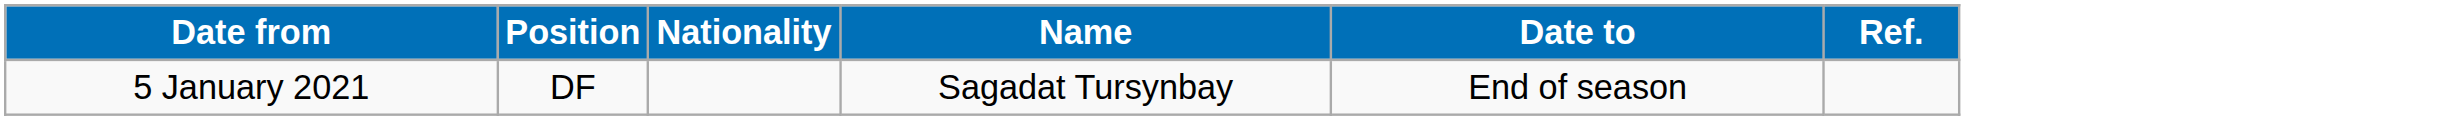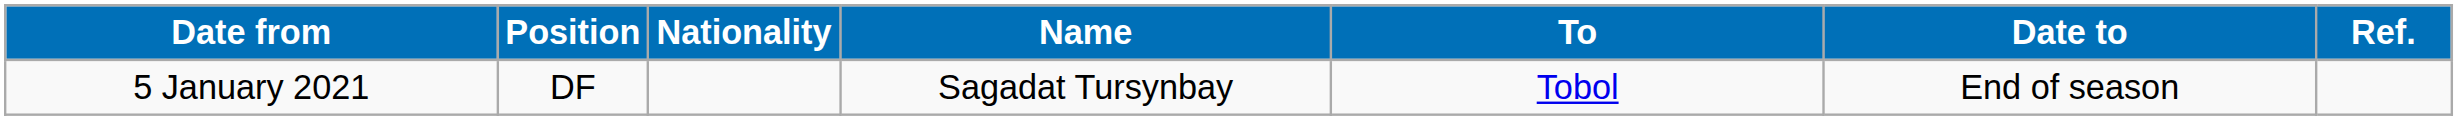 <table class="wikitable" style="text-align:center; font-size:90%; ">
 <tr>
 <th style="background:#0070B8; color:#FFFFFF; width:200px;">Date from</th>
 <th style="background:#0070B8; color:#FFFFFF; width:50px;">Position</th>
 <th style="background:#0070B8; color:#FFFFFF; width:50px;">Nationality</th>
 <th style="background:#0070B8; color:#FFFFFF; width:200px;">Name</th>
+<th style="background:#0070B8; color:#FFFFFF; width:200px;">To</th>
 <th style="background:#0070B8; color:#FFFFFF; width:200px;">Date to</th>
 <th style="background:#0070B8; color:#FFFFFF; width:50px;">Ref.</th>
 </tr>
 <tr>
 <td>5 January 2021</td>
 <td>DF</td>
 <td></td>
 <td>Sagadat Tursynbay</td>
+<td><a href='#'>Tobol</a></td>
 <td>End of season</td>
 <td></td>
 </tr>
 </table>
